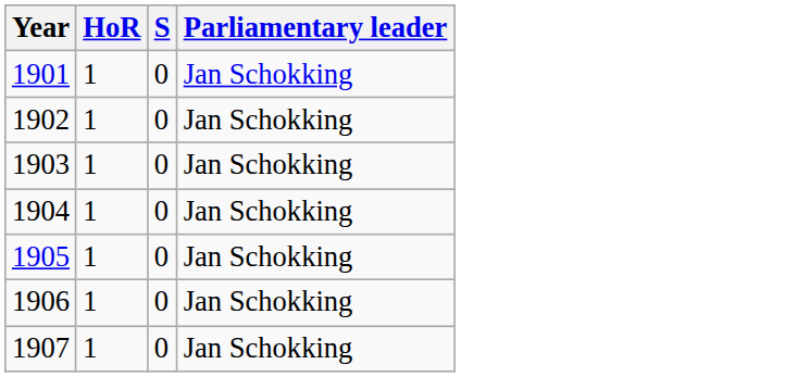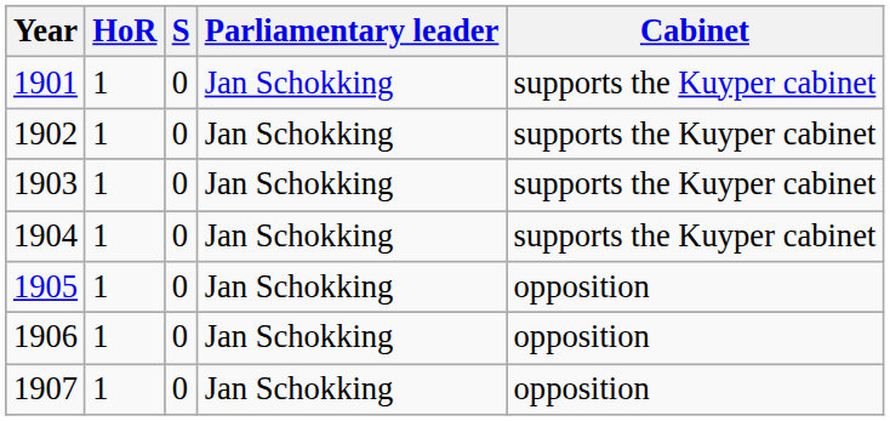 <table class="wikitable">
 <tr>
 <th>Year</th>
 <th><a href='#'>HoR</a></th>
 <th><a href='#'>S</a></th>
 <th><a href='#'>Parliamentary leader</a></th>
+<th><a href='#'>Cabinet</a></th>
 </tr>
 <tr>
 <td><a href='#'>1901</a></td>
 <td>1</td>
 <td>0</td>
 <td><a href='#'>Jan Schokking</a></td>
+<td>supports the <a href='#'>Kuyper cabinet</a></td>
 </tr>
 <tr>
 <td>1902</td>
 <td>1</td>
 <td>0</td>
 <td>Jan Schokking</td>
+<td>supports the Kuyper cabinet</td>
 </tr>
 <tr>
 <td>1903</td>
 <td>1</td>
 <td>0</td>
 <td>Jan Schokking</td>
+<td>supports the Kuyper cabinet</td>
 </tr>
 <tr>
 <td>1904</td>
 <td>1</td>
 <td>0</td>
 <td>Jan Schokking</td>
+<td>supports the Kuyper cabinet</td>
 </tr>
 <tr>
 <td><a href='#'>1905</a></td>
 <td>1</td>
 <td>0</td>
 <td>Jan Schokking</td>
+<td>opposition</td>
 </tr>
 <tr>
 <td>1906</td>
 <td>1</td>
 <td>0</td>
 <td>Jan Schokking</td>
+<td>opposition</td>
 </tr>
 <tr>
 <td>1907</td>
 <td>1</td>
 <td>0</td>
 <td>Jan Schokking</td>
+<td>opposition</td>
 </tr>
 </table>
